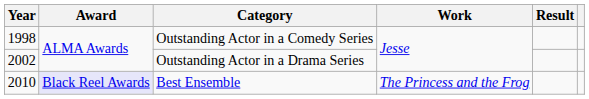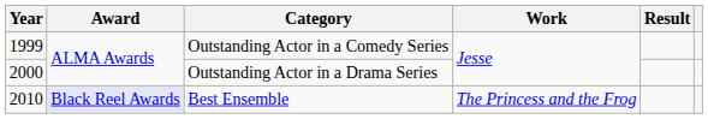 <table class="wikitable">
 <tr>
 <th>Year</th>
 <th>Award</th>
 <th>Category</th>
 <th>Work</th>
 <th>Result</th>
 <th></th>
 </tr>
 <tr>
-<td>1998</td>
+<td>1999</td>
 <td rowspan=2><a href='#'>ALMA Awards</a></td>
 <td>Outstanding Actor in a Comedy Series</td>
 <td rowspan=2><em><a href='#'>Jesse</a></em></td>
 <td></td>
 <td></td>
 </tr>
 <tr>
-<td>2002</td>
+<td>2000</td>
 <td>Outstanding Actor in a Drama Series</td>
 <td></td>
 <td></td>
 </tr>
 <tr>
 <td>2010</td>
 <td style="background: lavender;"><a href='#'>Black Reel Awards</a></td>
 <td><a href='#'>Best Ensemble</a></td>
 <td><em><a href='#'>The Princess and the Frog</a></em></td>
 <td></td>
 <td></td>
 </tr>
 </table>
